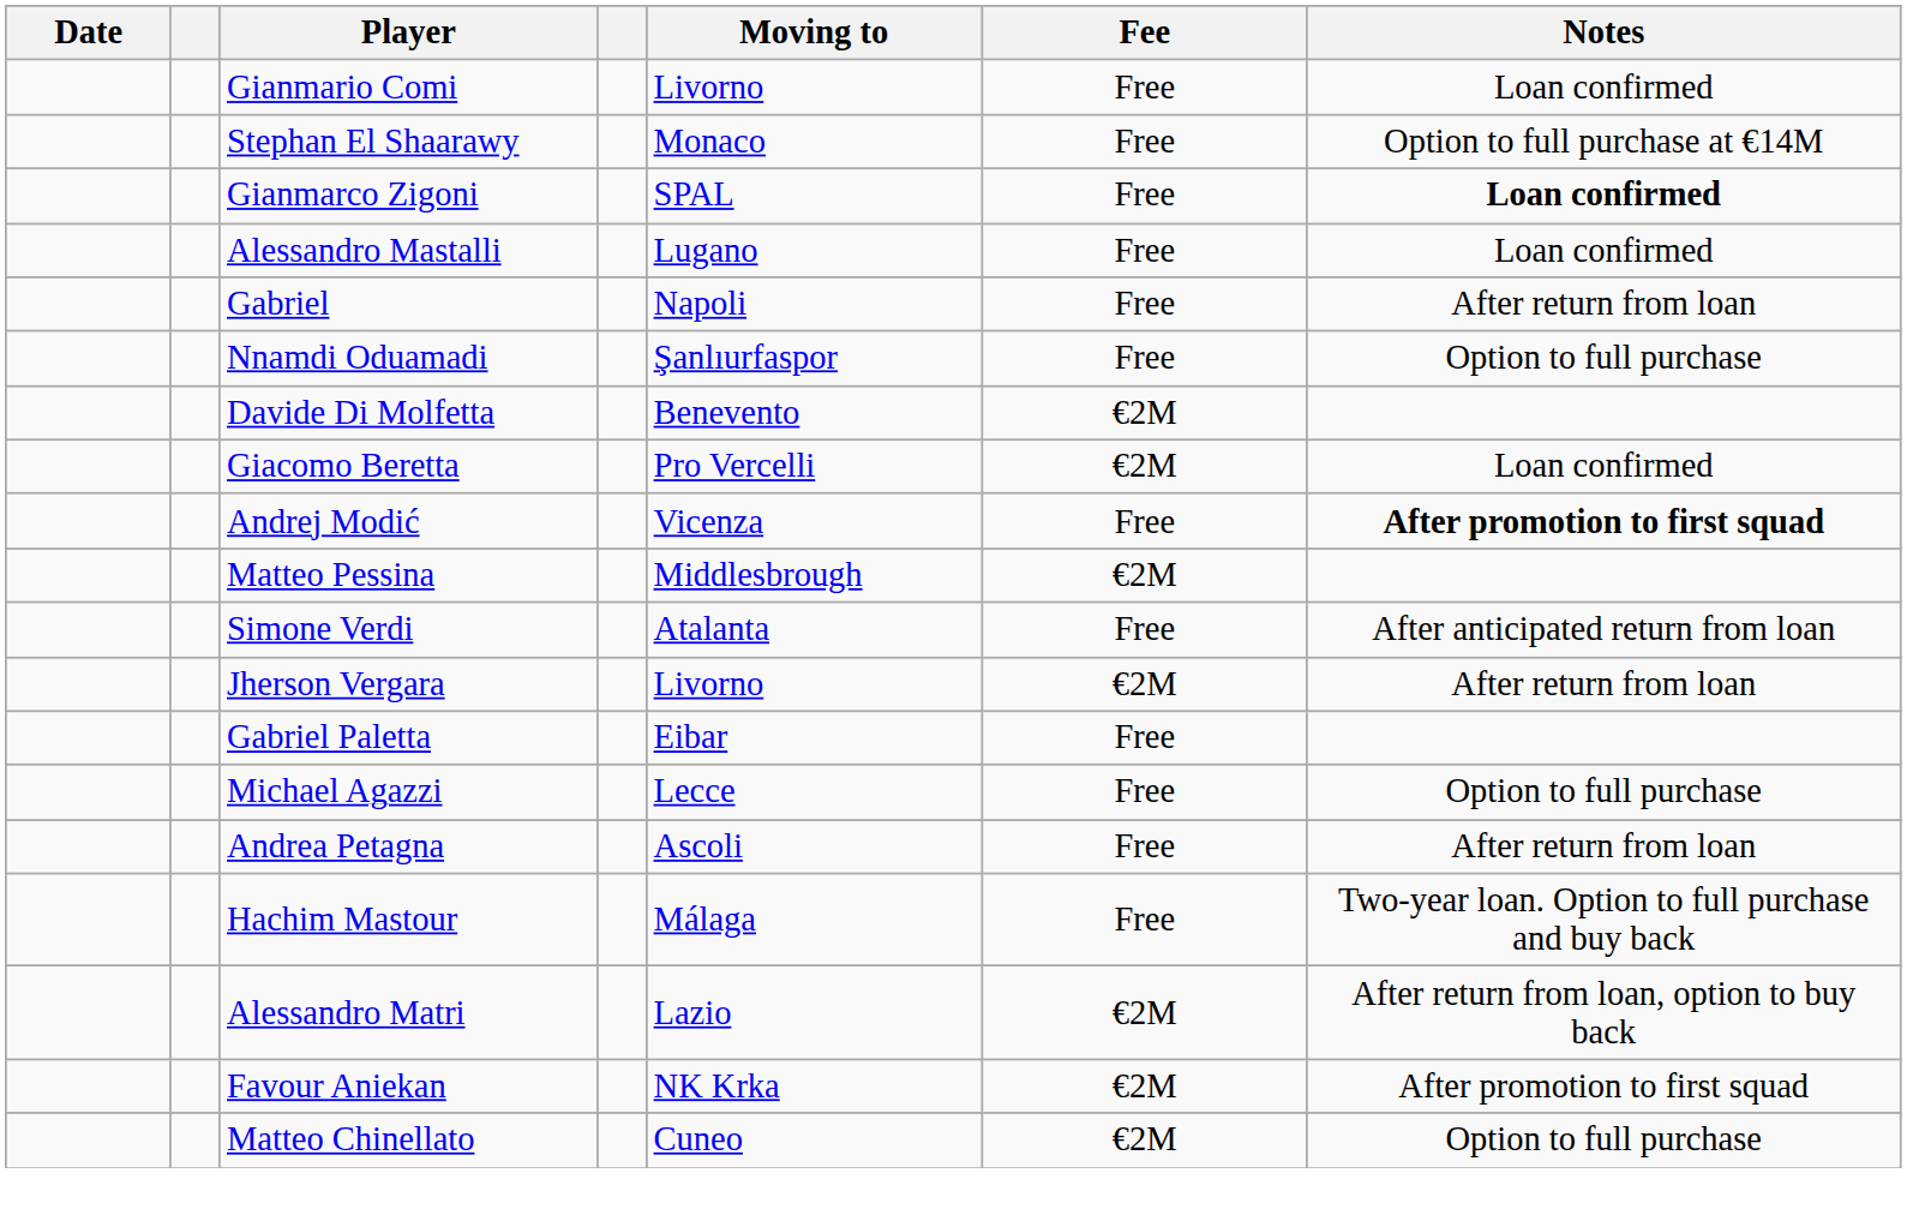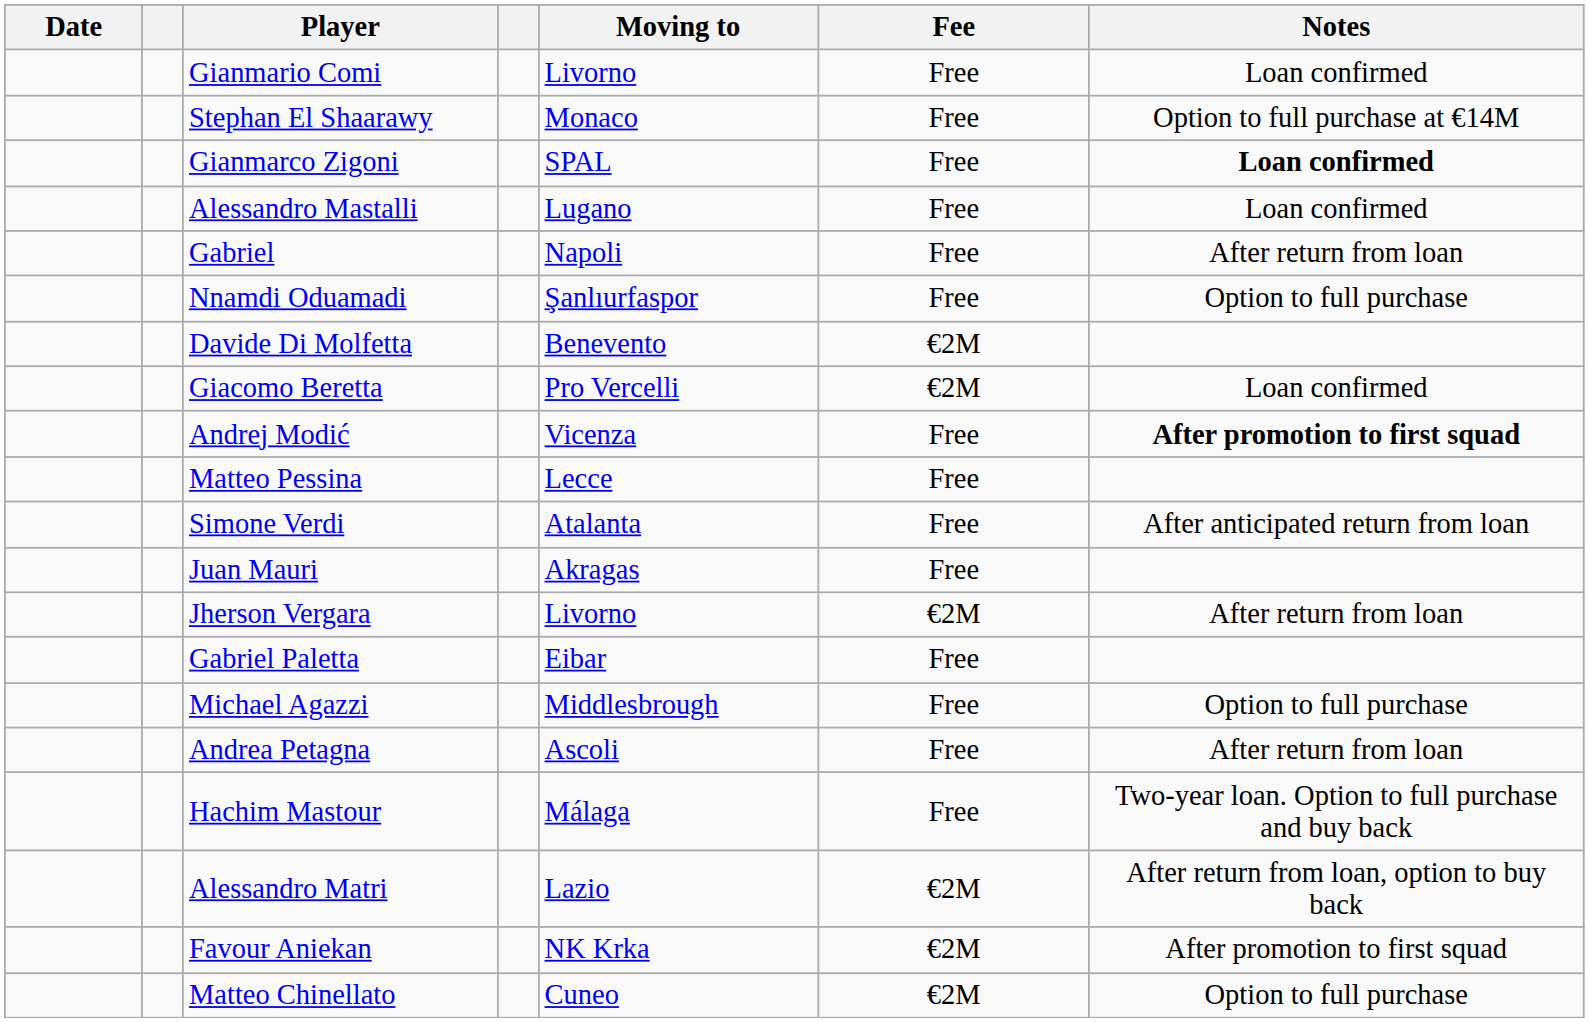 <table class="wikitable sortable">
 <tr>
 <th style="width:70px;">Date</th>
 <th style="width:15px;"></th>
 <th style="width:170px;">Player</th>
 <th style="width:15px;"></th>
 <th style="width:150px;">Moving to</th>
 <th style="width:145px;" class="unsortable">Fee</th>
 <th style="width:270px;" class="unsortable">Notes</th>
 </tr>
 <tr>
 <td></td>
 <td align=center></td>
 <td> <a href='#'>Gianmario Comi</a></td>
 <td></td>
 <td> <a href='#'>Livorno</a></td>
 <td align=center>Free</td>
 <td align=center>Loan confirmed</td>
 </tr>
 <tr>
 <td></td>
 <td align=center></td>
 <td> <a href='#'>Stephan El Shaarawy</a></td>
 <td></td>
 <td> <a href='#'>Monaco</a></td>
 <td align=center>Free</td>
 <td align=center>Option to full purchase at €14M</td>
 </tr>
 <tr>
 <td></td>
 <td align=center></td>
 <td> <a href='#'>Gianmarco Zigoni</a></td>
 <td></td>
 <td> <a href='#'>SPAL</a></td>
 <td align=center>Free</td>
 <td align=center><strong>Loan confirmed</strong></td>
 </tr>
 <tr>
 <td></td>
 <td align=center></td>
 <td> <a href='#'>Alessandro Mastalli</a></td>
 <td></td>
 <td> <a href='#'>Lugano</a></td>
 <td align=center>Free</td>
 <td align=center>Loan confirmed</td>
 </tr>
 <tr>
 <td></td>
 <td align=center></td>
 <td> <a href='#'>Gabriel</a></td>
 <td></td>
 <td> <a href='#'>Napoli</a></td>
 <td align=center>Free</td>
 <td align=center>After return from loan</td>
 </tr>
 <tr>
 <td></td>
 <td align=center></td>
 <td> <a href='#'>Nnamdi Oduamadi</a></td>
 <td></td>
 <td> <a href='#'>Şanlıurfaspor</a></td>
 <td align=center>Free</td>
 <td align=center>Option to full purchase</td>
 </tr>
 <tr>
 <td></td>
 <td align=center></td>
 <td> <a href='#'>Davide Di Molfetta</a></td>
 <td></td>
 <td> <a href='#'>Benevento</a></td>
 <td align=center>€2M</td>
 <td align=center></td>
 </tr>
 <tr>
 <td></td>
 <td align=center></td>
 <td> <a href='#'>Giacomo Beretta</a></td>
 <td></td>
 <td> <a href='#'>Pro Vercelli</a></td>
 <td align=center>€2M</td>
 <td align=center>Loan confirmed</td>
 </tr>
 <tr>
 <td></td>
 <td align=center></td>
 <td> <a href='#'>Andrej Modić</a></td>
 <td></td>
 <td> <a href='#'>Vicenza</a></td>
 <td align=center>Free</td>
 <td align=center><strong>After promotion to first squad</strong></td>
 </tr>
 <tr>
 <td></td>
 <td align=center></td>
 <td> <a href='#'>Matteo Pessina</a></td>
 <td></td>
-<td> <a href='#'>Middlesbrough</a></td>
-<td align=center>€2M</td>
+<td> <a href='#'>Lecce</a></td>
+<td align=center>Free</td>
 <td align=center></td>
 </tr>
 <tr>
 <td></td>
 <td align=center></td>
 <td> <a href='#'>Simone Verdi</a></td>
 <td></td>
 <td> <a href='#'>Atalanta</a></td>
 <td align=center>Free</td>
 <td align=center>After anticipated return from loan</td>
+</tr>
+<tr>
+<td></td>
+<td align=center></td>
+<td> <a href='#'>Juan Mauri</a></td>
+<td></td>
+<td> <a href='#'>Akragas</a></td>
+<td align=center>Free</td>
+<td align=center></td>
 </tr>
 <tr>
 <td></td>
 <td align=center></td>
 <td> <a href='#'>Jherson Vergara</a></td>
 <td></td>
 <td> <a href='#'>Livorno</a></td>
 <td align=center>€2M</td>
 <td align=center>After return from loan</td>
 </tr>
 <tr>
 <td></td>
 <td align=center></td>
 <td>  <a href='#'>Gabriel Paletta</a></td>
 <td></td>
 <td> <a href='#'>Eibar</a></td>
 <td align=center>Free</td>
 <td align=center></td>
 </tr>
 <tr>
 <td></td>
 <td align=center></td>
 <td> <a href='#'>Michael Agazzi</a></td>
 <td></td>
-<td> <a href='#'>Lecce</a></td>
+<td> <a href='#'>Middlesbrough</a></td>
 <td align=center>Free</td>
 <td align=center>Option to full purchase</td>
 </tr>
 <tr>
 <td></td>
 <td align=center></td>
 <td> <a href='#'>Andrea Petagna</a></td>
 <td></td>
 <td> <a href='#'>Ascoli</a></td>
 <td align=center>Free</td>
 <td align=center>After return from loan</td>
 </tr>
 <tr>
 <td></td>
 <td align=center></td>
 <td> <a href='#'>Hachim Mastour</a></td>
 <td></td>
 <td> <a href='#'>Málaga</a></td>
 <td align=center>Free</td>
 <td align=center>Two-year loan. Option to full purchase and buy back</td>
 </tr>
 <tr>
 <td></td>
 <td align=center></td>
 <td> <a href='#'>Alessandro Matri</a></td>
 <td></td>
 <td> <a href='#'>Lazio</a></td>
 <td align=center>€2M</td>
 <td align=center>After return from loan, option to buy back</td>
 </tr>
 <tr>
 <td></td>
 <td align=center></td>
 <td> <a href='#'>Favour Aniekan</a></td>
 <td></td>
 <td> <a href='#'>NK Krka</a></td>
 <td align=center>€2M</td>
 <td align=center>After promotion to first squad</td>
 </tr>
 <tr>
 <td></td>
 <td align=center></td>
 <td> <a href='#'>Matteo Chinellato</a></td>
 <td></td>
 <td> <a href='#'>Cuneo</a></td>
 <td align=center>€2M</td>
 <td align=center>Option to full purchase</td>
 </tr>
 </table>
